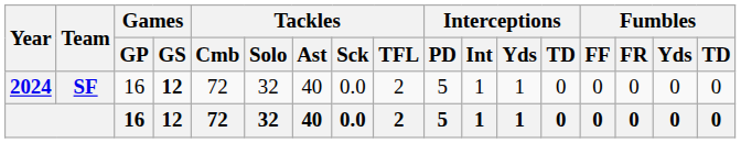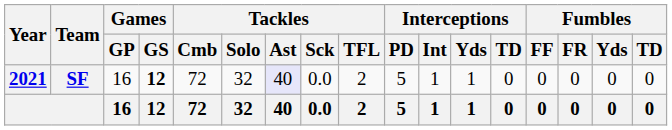 <table class="wikitable" style="text-align:center;">
 <tr>
 <th rowspan="2">Year</th>
 <th rowspan="2">Team</th>
 <th colspan="2">Games</th>
 <th colspan="5">Tackles</th>
 <th colspan="4">Interceptions</th>
 <th colspan="4">Fumbles</th>
 </tr>
 <tr>
 <th>GP</th>
 <th>GS</th>
 <th>Cmb</th>
 <th>Solo</th>
 <th>Ast</th>
 <th>Sck</th>
 <th>TFL</th>
 <th>PD</th>
 <th>Int</th>
 <th>Yds</th>
 <th>TD</th>
 <th>FF</th>
 <th>FR</th>
 <th>Yds</th>
 <th>TD</th>
 </tr>
 <tr>
-<th><a href='#'>2024</a></th>
+<th><a href='#'>2021</a></th>
 <th><a href='#'>SF</a></th>
 <td>16</td>
 <td><strong>12</strong></td>
 <td>72</td>
 <td>32</td>
-<td>40</td>
+<td style="background: lavender;">40</td>
 <td>0.0</td>
 <td>2</td>
 <td>5</td>
 <td>1</td>
 <td>1</td>
 <td>0</td>
 <td>0</td>
 <td>0</td>
 <td>0</td>
 <td>0</td>
 </tr>
 <tr>
 <th colspan="2"></th>
 <th>16</th>
 <th>12</th>
 <th>72</th>
 <th>32</th>
 <th>40</th>
 <th>0.0</th>
 <th>2</th>
 <th>5</th>
 <th>1</th>
 <th>1</th>
 <th>0</th>
 <th>0</th>
 <th>0</th>
 <th>0</th>
 <th>0</th>
 </tr>
 </table>
